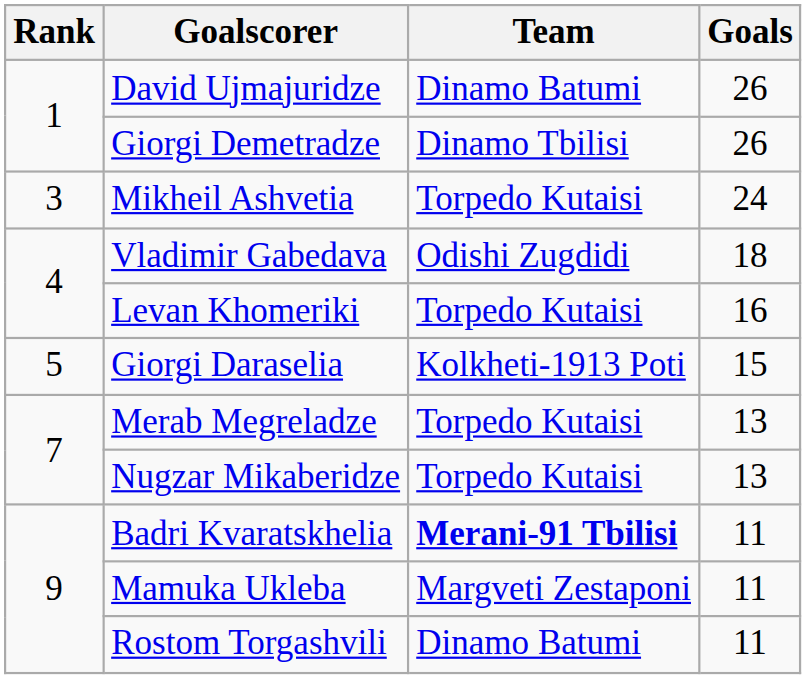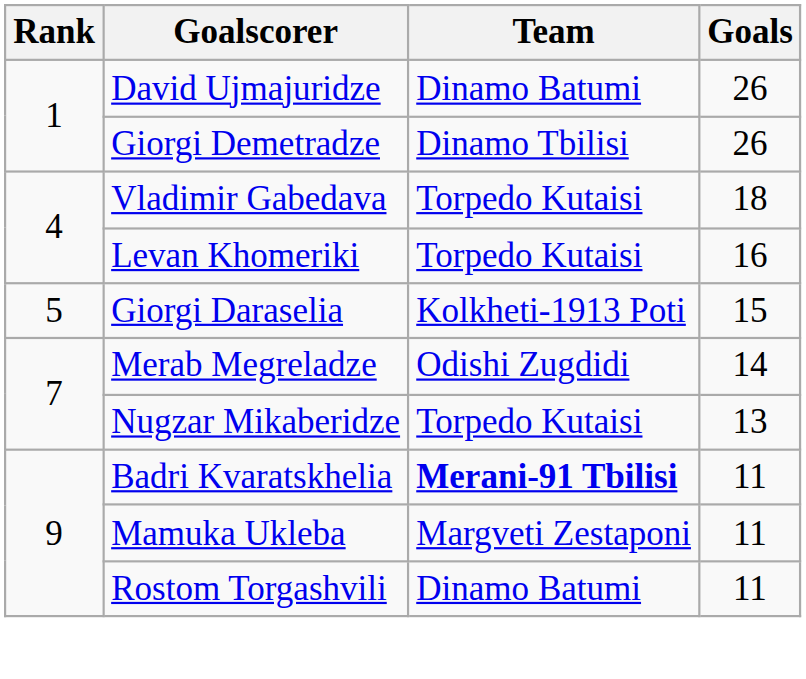 <table class="wikitable">
 <tr>
 <th>Rank</th>
 <th>Goalscorer</th>
 <th>Team</th>
 <th>Goals</th>
 </tr>
 <tr>
 <td rowspan=2 align="center">1</td>
 <td> <a href='#'>David Ujmajuridze</a></td>
 <td><a href='#'>Dinamo Batumi</a></td>
 <td align="center">26</td>
 </tr>
 <tr>
 <td> <a href='#'>Giorgi Demetradze</a></td>
 <td><a href='#'>Dinamo Tbilisi</a></td>
 <td align="center">26</td>
 </tr>
 <tr>
-<td align="center">3</td>
-<td> <a href='#'>Mikheil Ashvetia</a></td>
-<td><a href='#'>Torpedo Kutaisi</a></td>
-<td align="center">24</td>
-</tr>
-<tr>
 <td rowspan=2 align="center">4</td>
 <td> <a href='#'>Vladimir Gabedava</a></td>
-<td><a href='#'>Odishi Zugdidi</a></td>
+<td><a href='#'>Torpedo Kutaisi</a></td>
 <td align="center">18</td>
 </tr>
 <tr>
 <td> <a href='#'>Levan Khomeriki</a></td>
 <td><a href='#'>Torpedo Kutaisi</a></td>
 <td align="center">16</td>
 </tr>
 <tr>
 <td align="center">5</td>
 <td> <a href='#'>Giorgi Daraselia</a></td>
 <td><a href='#'>Kolkheti-1913 Poti</a></td>
 <td align="center">15</td>
 </tr>
 <tr>
 <td rowspan=2 align="center">7</td>
 <td> <a href='#'>Merab Megreladze</a></td>
-<td><a href='#'>Torpedo Kutaisi</a></td>
-<td align="center">13</td>
+<td><a href='#'>Odishi Zugdidi</a></td>
+<td align="center">14</td>
 </tr>
 <tr>
 <td> <a href='#'>Nugzar Mikaberidze</a></td>
 <td><a href='#'>Torpedo Kutaisi</a></td>
 <td align="center">13</td>
 </tr>
 <tr>
 <td rowspan=3 align="center">9</td>
 <td> <a href='#'>Badri Kvaratskhelia</a></td>
 <td><strong><a href='#'>Merani-91 Tbilisi</a></strong></td>
 <td align="center">11</td>
 </tr>
 <tr>
 <td> <a href='#'>Mamuka Ukleba</a></td>
 <td><a href='#'>Margveti Zestaponi</a></td>
 <td align="center">11</td>
 </tr>
 <tr>
 <td> <a href='#'>Rostom Torgashvili</a></td>
 <td><a href='#'>Dinamo Batumi</a></td>
 <td align="center">11</td>
 </tr>
 </table>
